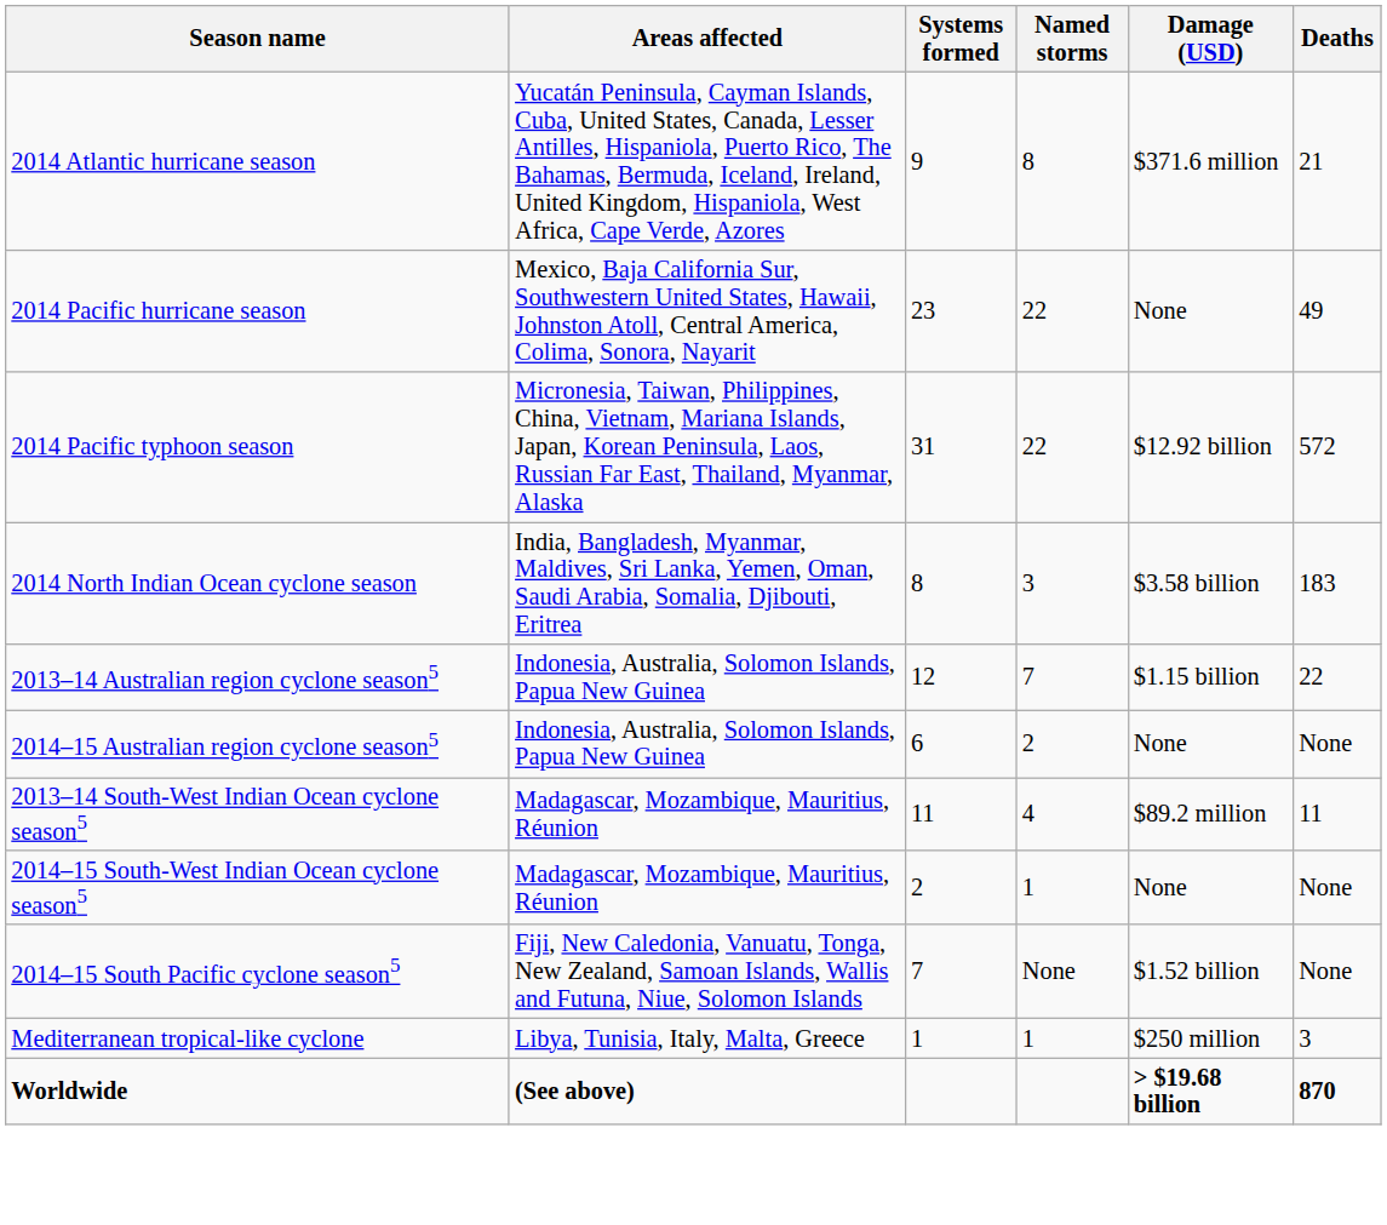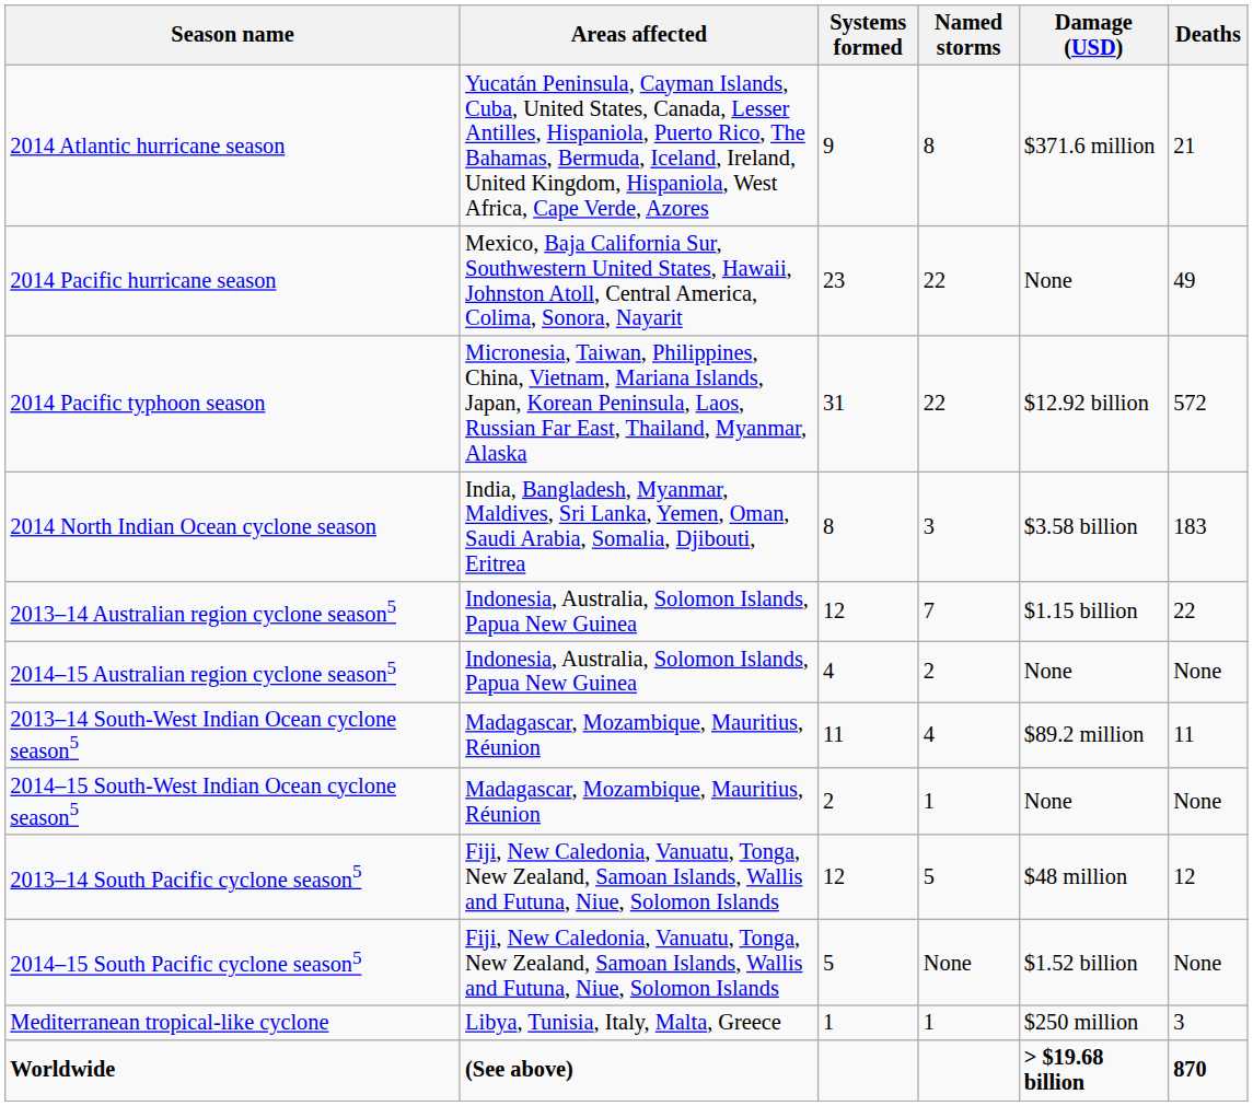 <table class="wikitable sortable">
 <tr>
 <th width="320"><strong>Season name</strong></th>
 <th width="250"><strong>Areas affected</strong></th>
 <th width="65"><strong>Systems formed</strong></th>
 <th width="65"><strong>Named storms</strong></th>
 <th width="100"><strong>Damage (<a href='#'>USD</a>)</strong></th>
 <th width="50"><strong>Deaths</strong></th>
 </tr>
 <tr>
 <td><a href='#'>2014 Atlantic hurricane season</a></td>
 <td><a href='#'>Yucatán Peninsula</a>, <a href='#'>Cayman Islands</a>, <a href='#'>Cuba</a>, United States, Canada, <a href='#'>Lesser Antilles</a>, <a href='#'>Hispaniola</a>, <a href='#'>Puerto Rico</a>, <a href='#'>The Bahamas</a>, <a href='#'>Bermuda</a>, <a href='#'>Iceland</a>, Ireland, United Kingdom, <a href='#'>Hispaniola</a>, West Africa, <a href='#'>Cape Verde</a>, <a href='#'>Azores</a></td>
 <td>9</td>
 <td>8</td>
 <td>$371.6 million</td>
 <td>21</td>
 </tr>
 <tr>
 <td><a href='#'>2014 Pacific hurricane season</a></td>
 <td>Mexico, <a href='#'>Baja California Sur</a>, <a href='#'>Southwestern United States</a>, <a href='#'>Hawaii</a>, <a href='#'>Johnston Atoll</a>, Central America, <a href='#'>Colima</a>, <a href='#'>Sonora</a>, <a href='#'>Nayarit</a></td>
 <td>23</td>
 <td>22</td>
 <td>None</td>
 <td>49</td>
 </tr>
 <tr>
 <td><a href='#'>2014 Pacific typhoon season</a></td>
 <td><a href='#'>Micronesia</a>, <a href='#'>Taiwan</a>, <a href='#'>Philippines</a>, China, <a href='#'>Vietnam</a>, <a href='#'>Mariana Islands</a>, Japan, <a href='#'>Korean Peninsula</a>, <a href='#'>Laos</a>, <a href='#'>Russian Far East</a>, <a href='#'>Thailand</a>, <a href='#'>Myanmar</a>, <a href='#'>Alaska</a></td>
 <td>31</td>
 <td>22</td>
 <td>$12.92 billion </td>
 <td>572</td>
 </tr>
 <tr>
 <td><a href='#'>2014 North Indian Ocean cyclone season</a></td>
 <td>India, <a href='#'>Bangladesh</a>, <a href='#'>Myanmar</a>, <a href='#'>Maldives</a>, <a href='#'>Sri Lanka</a>, <a href='#'>Yemen</a>, <a href='#'>Oman</a>, <a href='#'>Saudi Arabia</a>, <a href='#'>Somalia</a>, <a href='#'>Djibouti</a>, <a href='#'>Eritrea</a></td>
 <td>8</td>
 <td>3</td>
 <td>$3.58 billion</td>
 <td>183</td>
 </tr>
 <tr>
 <td><a href='#'>2013–14 Australian region cyclone season</a><a href='#'><sup>5</sup></a></td>
 <td><a href='#'>Indonesia</a>, Australia, <a href='#'>Solomon Islands</a>, <a href='#'>Papua New Guinea</a></td>
 <td>12</td>
 <td>7</td>
 <td>$1.15 billion</td>
 <td>22</td>
 </tr>
 <tr>
 <td><a href='#'>2014–15 Australian region cyclone season</a><a href='#'><sup>5</sup></a></td>
 <td><a href='#'>Indonesia</a>, Australia, <a href='#'>Solomon Islands</a>, <a href='#'>Papua New Guinea</a></td>
-<td>6</td>
+<td>4</td>
 <td>2</td>
 <td>None</td>
 <td>None</td>
 </tr>
 <tr>
 <td><a href='#'>2013–14 South-West Indian Ocean cyclone season</a><a href='#'><sup>5</sup></a></td>
 <td><a href='#'>Madagascar</a>, <a href='#'>Mozambique</a>, <a href='#'>Mauritius</a>, <a href='#'>Réunion</a></td>
 <td>11</td>
 <td>4</td>
 <td>$89.2 million</td>
 <td>11</td>
 </tr>
 <tr>
 <td><a href='#'>2014–15 South-West Indian Ocean cyclone season</a><a href='#'><sup>5</sup></a></td>
 <td><a href='#'>Madagascar</a>, <a href='#'>Mozambique</a>, <a href='#'>Mauritius</a>, <a href='#'>Réunion</a></td>
 <td>2</td>
 <td>1</td>
 <td>None</td>
 <td>None</td>
 </tr>
 <tr>
+<td><a href='#'>2013–14 South Pacific cyclone season</a><a href='#'><sup>5</sup></a></td>
+<td><a href='#'>Fiji</a>, <a href='#'>New Caledonia</a>, <a href='#'>Vanuatu</a>, <a href='#'>Tonga</a>, New Zealand, <a href='#'>Samoan Islands</a>, <a href='#'>Wallis and Futuna</a>, <a href='#'>Niue</a>, <a href='#'>Solomon Islands</a></td>
+<td>12</td>
+<td>5</td>
+<td>$48 million</td>
+<td>12</td>
+</tr>
+<tr>
 <td><a href='#'>2014–15 South Pacific cyclone season</a><a href='#'><sup>5</sup></a></td>
 <td><a href='#'>Fiji</a>, <a href='#'>New Caledonia</a>, <a href='#'>Vanuatu</a>, <a href='#'>Tonga</a>, New Zealand, <a href='#'>Samoan Islands</a>, <a href='#'>Wallis and Futuna</a>, <a href='#'>Niue</a>, <a href='#'>Solomon Islands</a></td>
-<td>7</td>
+<td>5</td>
 <td>None</td>
 <td>$1.52 billion </td>
 <td>None</td>
 </tr>
 <tr>
 <td><a href='#'>Mediterranean tropical-like cyclone</a></td>
 <td><a href='#'>Libya</a>, <a href='#'>Tunisia</a>,   Italy, <a href='#'>Malta</a>, Greece</td>
 <td>1</td>
 <td>1</td>
 <td>$250 million</td>
 <td>3</td>
 </tr>
 <tr>
 <td><strong>Worldwide</strong></td>
 <td><strong>(See above)</strong></td>
 <td><strong></strong></td>
 <td><strong></strong></td>
 <td><strong>> $19.68 billion</strong> </td>
 <td><strong>870</strong></td>
 </tr>
 </table>
